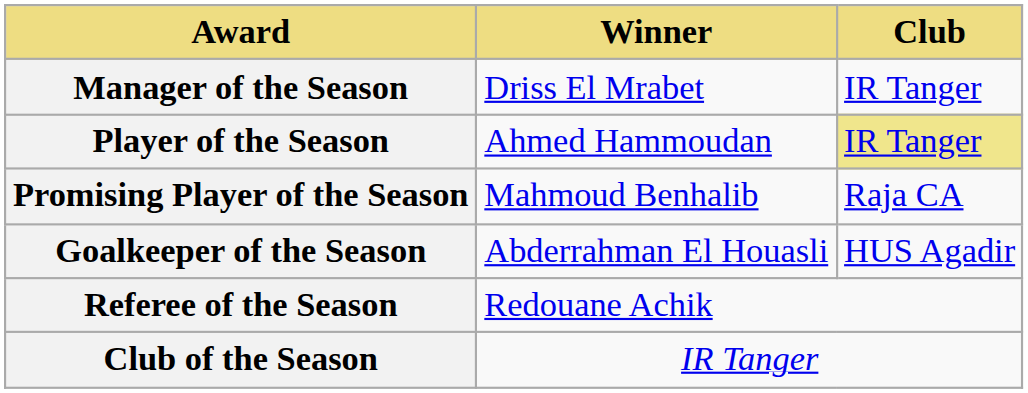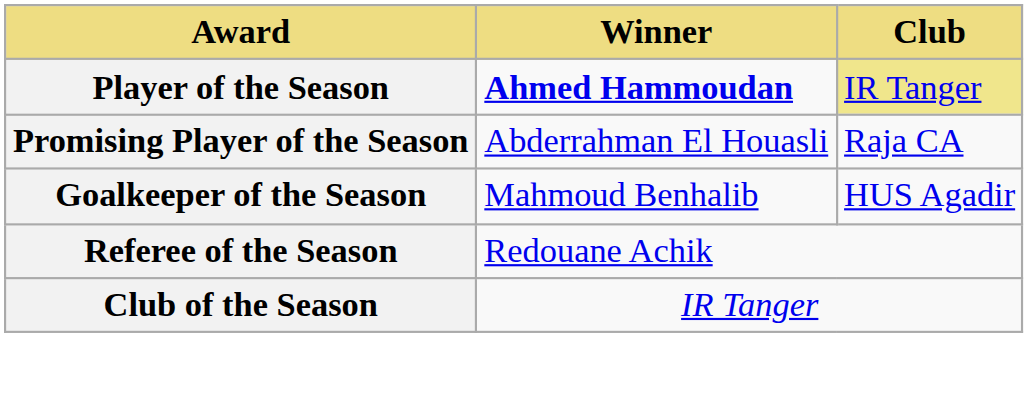 <table class="wikitable">
 <tr>
 <th style="background-color: #eedd82">Award</th>
 <th style="background-color: #eedd82">Winner</th>
 <th style="background-color: #eedd82">Club</th>
 </tr>
 <tr>
-<th><strong>Manager of the Season</strong></th>
-<td> <a href='#'>Driss El Mrabet</a></td>
-<td><a href='#'>IR Tanger</a></td>
-</tr>
-<tr>
 <th><strong>Player of the Season</strong></th>
-<td> <a href='#'>Ahmed Hammoudan</a></td>
+<td><strong> <a href='#'>Ahmed Hammoudan</a></strong></td>
 <td style="background: khaki;"><a href='#'>IR Tanger</a></td>
 </tr>
 <tr>
 <th><strong>Promising Player of the Season</strong></th>
-<td> <a href='#'>Mahmoud Benhalib</a></td>
+<td> <a href='#'>Abderrahman El Houasli</a></td>
 <td><a href='#'>Raja CA</a></td>
 </tr>
 <tr>
 <th><strong>Goalkeeper of the Season</strong></th>
-<td> <a href='#'>Abderrahman El Houasli</a></td>
+<td> <a href='#'>Mahmoud Benhalib</a></td>
 <td><a href='#'>HUS Agadir</a></td>
 </tr>
 <tr>
 <th><strong>Referee of the Season</strong></th>
 <td colspan="2"> <a href='#'>Redouane Achik</a></td>
 </tr>
 <tr>
 <th><strong>Club of the Season</strong></th>
 <td colspan="2" align="center"><em><a href='#'>IR Tanger</a></em></td>
 </tr>
 </table>
